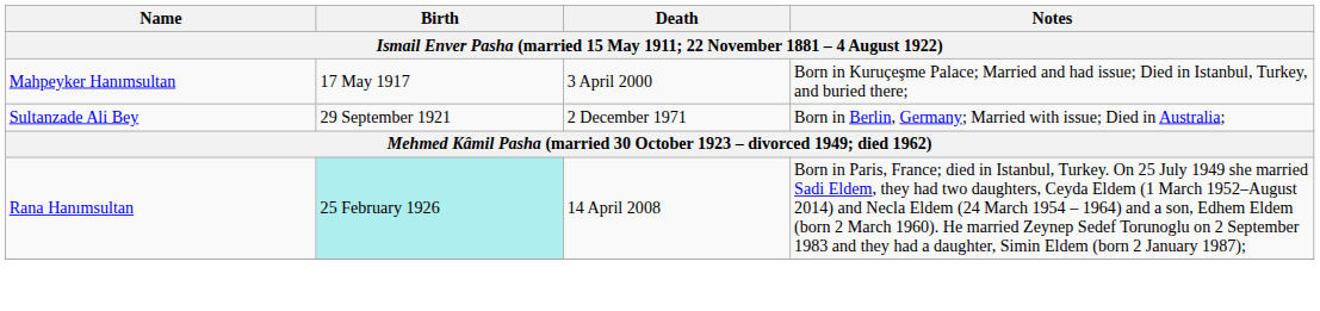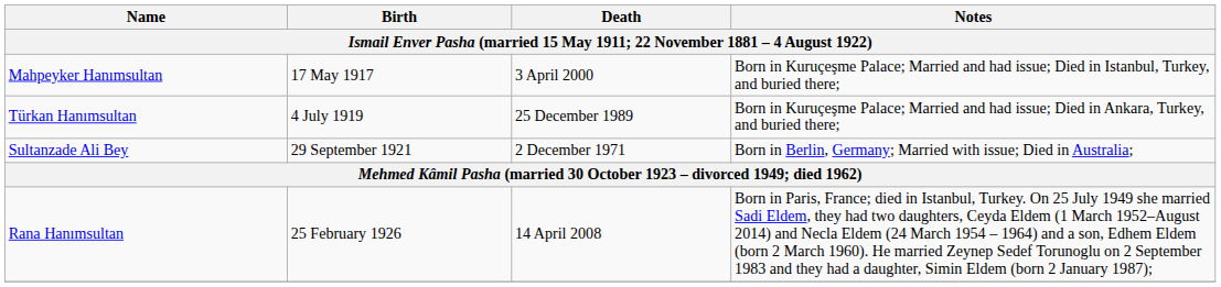 <table class="wikitable">
 <tr>
 <th>Name</th>
 <th>Birth</th>
 <th>Death</th>
 <th style="width:40%;">Notes</th>
 </tr>
 <tr>
 <th colspan="4"><strong><em>Ismail Enver Pasha</em></strong> (married 15 May 1911; 22 November 1881 – 4 August 1922)</th>
 </tr>
 <tr>
 <td><a href='#'>Mahpeyker Hanımsultan</a></td>
 <td>17 May 1917</td>
 <td>3 April 2000</td>
 <td>Born in Kuruçeşme Palace; Married and had issue; Died in Istanbul, Turkey, and buried there;</td>
 </tr>
 <tr>
+<td><a href='#'>Türkan Hanımsultan</a></td>
+<td>4 July 1919</td>
+<td>25 December 1989</td>
+<td>Born in Kuruçeşme Palace; Married and had issue; Died in Ankara, Turkey, and buried there;</td>
+</tr>
+<tr>
 <td><a href='#'>Sultanzade Ali Bey</a></td>
 <td>29 September 1921</td>
 <td>2 December 1971</td>
 <td>Born in <a href='#'>Berlin</a>, <a href='#'>Germany</a>; Married with issue; Died in <a href='#'>Australia</a>;</td>
 </tr>
 <tr>
 <th colspan="4"><strong><em>Mehmed Kâmil Pasha</em></strong> (married 30 October 1923 – divorced 1949; died 1962)</th>
 </tr>
 <tr>
 <td><a href='#'>Rana Hanımsultan</a></td>
-<td style="background: paleturquoise;">25 February 1926</td>
+<td>25 February 1926</td>
 <td>14 April 2008</td>
 <td>Born in Paris, France; died in Istanbul, Turkey. On 25 July 1949 she married <a href='#'>Sadi Eldem</a>, they had two daughters, Ceyda Eldem (1 March 1952–August 2014) and Necla Eldem (24 March 1954 – 1964) and a son, Edhem Eldem (born 2 March 1960). He married Zeynep Sedef Torunoglu on 2 September 1983 and they had a daughter, Simin Eldem (born 2 January 1987);</td>
 </tr>
 <tr>
 </tr>
 </table>
